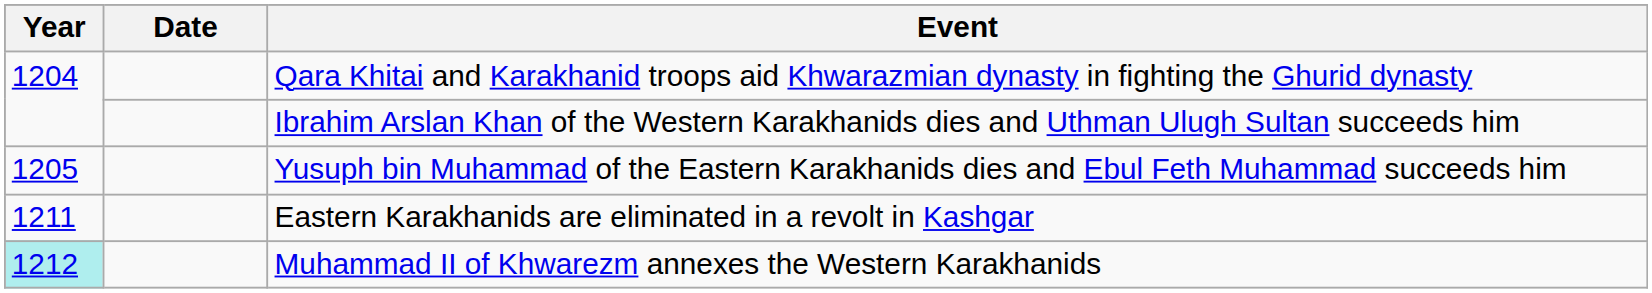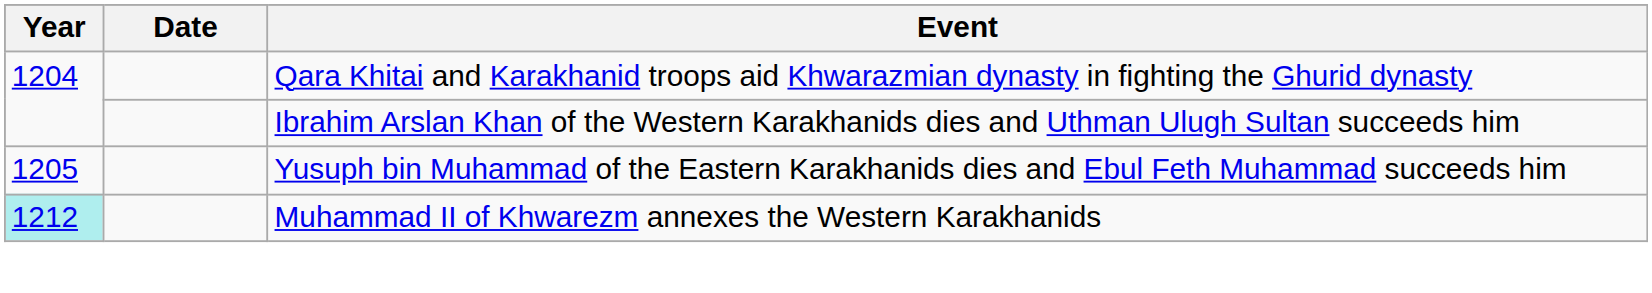 <table class="wikitable" style="width:100%;">
 <tr>
 <th style="width:6%">Year</th>
 <th style="width:10%">Date</th>
 <th>Event</th>
 </tr>
 <tr>
 <td rowspan="2" style="vertical-align:top;"><a href='#'>1204</a></td>
 <td></td>
 <td><a href='#'>Qara Khitai</a> and <a href='#'>Karakhanid</a> troops aid <a href='#'>Khwarazmian dynasty</a> in fighting the <a href='#'>Ghurid dynasty</a></td>
 </tr>
 <tr>
 <td></td>
 <td><a href='#'>Ibrahim Arslan Khan</a> of the Western Karakhanids dies and <a href='#'>Uthman Ulugh Sultan</a> succeeds him</td>
 </tr>
 <tr>
 <td><a href='#'>1205</a></td>
 <td></td>
 <td><a href='#'>Yusuph bin Muhammad</a> of the Eastern Karakhanids dies and <a href='#'>Ebul Feth Muhammad</a> succeeds him</td>
 </tr>
 <tr>
-<td><a href='#'>1211</a></td>
-<td></td>
-<td>Eastern Karakhanids are eliminated in a revolt in <a href='#'>Kashgar</a></td>
-</tr>
-<tr>
 <td style="background: paleturquoise;"><a href='#'>1212</a></td>
 <td></td>
 <td><a href='#'>Muhammad II of Khwarezm</a> annexes the Western Karakhanids</td>
 </tr>
 </table>
